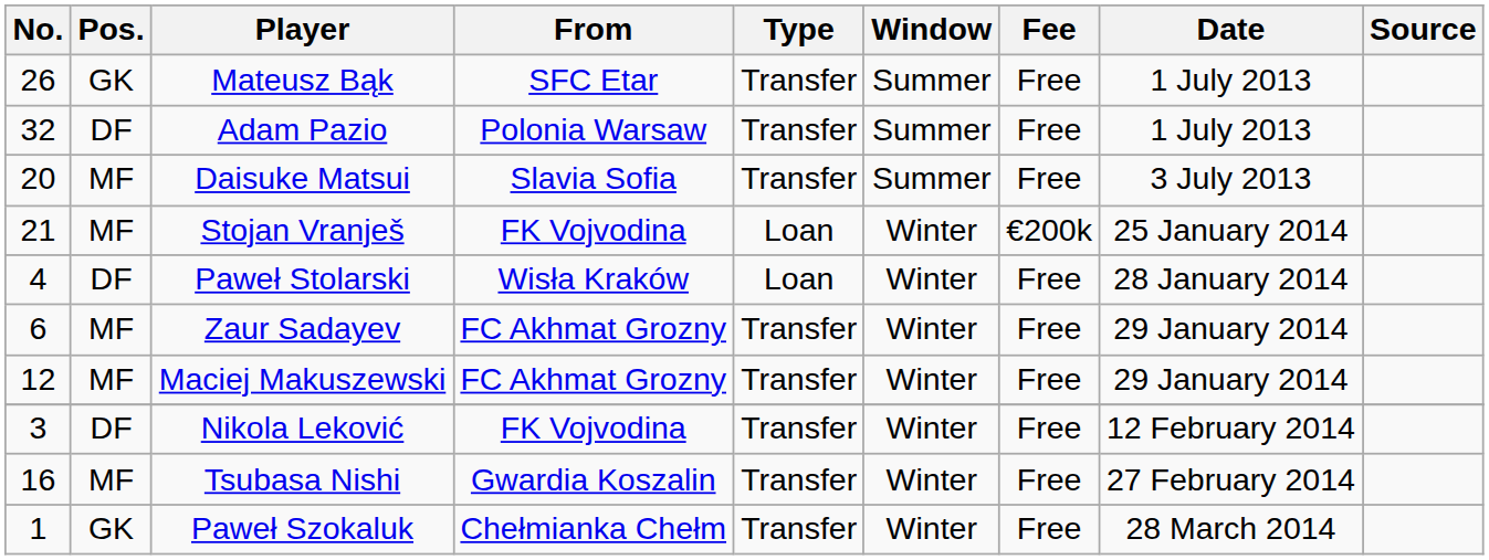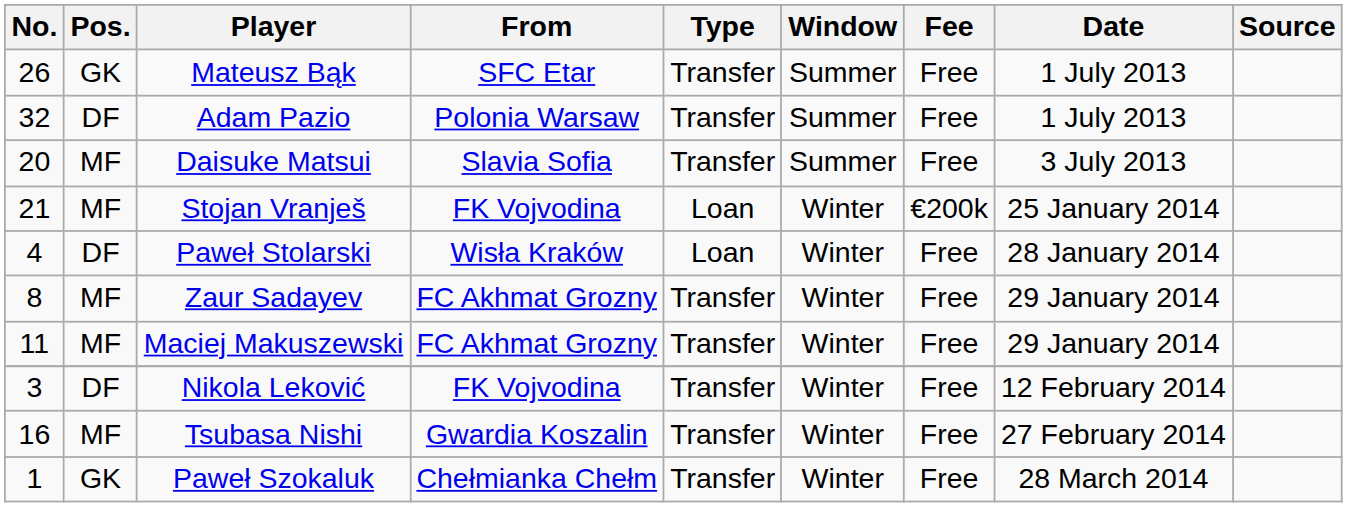 <table class="wikitable" style="text-align: center">
 <tr>
 <th>No.</th>
 <th>Pos.</th>
 <th>Player</th>
 <th>From</th>
 <th>Type</th>
 <th>Window</th>
 <th>Fee</th>
 <th>Date</th>
 <th>Source</th>
 </tr>
 <tr>
 <td>26</td>
 <td>GK</td>
 <td><a href='#'>Mateusz Bąk</a></td>
 <td><a href='#'>SFC Etar</a></td>
 <td>Transfer</td>
 <td>Summer</td>
 <td>Free</td>
 <td>1 July 2013</td>
 <td></td>
 </tr>
 <tr>
 <td>32</td>
 <td>DF</td>
 <td><a href='#'>Adam Pazio</a></td>
 <td><a href='#'>Polonia Warsaw</a></td>
 <td>Transfer</td>
 <td>Summer</td>
 <td>Free</td>
 <td>1 July 2013</td>
 <td></td>
 </tr>
 <tr>
 <td>20</td>
 <td>MF</td>
 <td><a href='#'>Daisuke Matsui</a></td>
 <td><a href='#'>Slavia Sofia</a></td>
 <td>Transfer</td>
 <td>Summer</td>
 <td>Free</td>
 <td>3 July 2013</td>
 <td></td>
 </tr>
 <tr>
 <td>21</td>
 <td>MF</td>
 <td><a href='#'>Stojan Vranješ</a></td>
 <td><a href='#'>FK Vojvodina</a></td>
 <td>Loan</td>
 <td>Winter</td>
 <td>€200k</td>
 <td>25 January 2014</td>
 <td></td>
 </tr>
 <tr>
 <td>4</td>
 <td>DF</td>
 <td><a href='#'>Paweł Stolarski</a></td>
 <td><a href='#'>Wisła Kraków</a></td>
 <td>Loan</td>
 <td>Winter</td>
 <td>Free</td>
 <td>28 January 2014</td>
 <td></td>
 </tr>
 <tr>
-<td>6</td>
+<td>8</td>
 <td>MF</td>
 <td><a href='#'>Zaur Sadayev</a></td>
 <td><a href='#'>FC Akhmat Grozny</a></td>
 <td>Transfer</td>
 <td>Winter</td>
 <td>Free</td>
 <td>29 January 2014</td>
 <td></td>
 </tr>
 <tr>
-<td>12</td>
+<td>11</td>
 <td>MF</td>
 <td><a href='#'>Maciej Makuszewski</a></td>
 <td><a href='#'>FC Akhmat Grozny</a></td>
 <td>Transfer</td>
 <td>Winter</td>
 <td>Free</td>
 <td>29 January 2014</td>
 <td></td>
 </tr>
 <tr>
 </tr>
 <tr ||FW||>
 </tr>
 <tr>
 <td>3</td>
 <td>DF</td>
 <td><a href='#'>Nikola Leković</a></td>
 <td><a href='#'>FK Vojvodina</a></td>
 <td>Transfer</td>
 <td>Winter</td>
 <td>Free</td>
 <td>12 February 2014</td>
 <td></td>
 </tr>
 <tr>
 <td>16</td>
 <td>MF</td>
 <td><a href='#'>Tsubasa Nishi</a></td>
 <td><a href='#'>Gwardia Koszalin</a></td>
 <td>Transfer</td>
 <td>Winter</td>
 <td>Free</td>
 <td>27 February 2014</td>
 <td></td>
 </tr>
 <tr>
 <td>1</td>
 <td>GK</td>
 <td><a href='#'>Paweł Szokaluk</a></td>
 <td><a href='#'>Chełmianka Chełm</a></td>
 <td>Transfer</td>
 <td>Winter</td>
 <td>Free</td>
 <td>28 March 2014</td>
 <td></td>
 </tr>
 </table>
